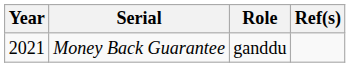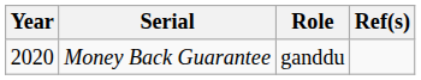 <table class="wikitable sortable">
 <tr>
 <th>Year</th>
 <th>Serial</th>
 <th>Role</th>
 <th>Ref(s)</th>
 </tr>
 <tr>
-<td>2021</td>
+<td>2020</td>
 <td><em>Money Back Guarantee</em></td>
 <td>ganddu</td>
 <td></td>
 </tr>
 </table>
